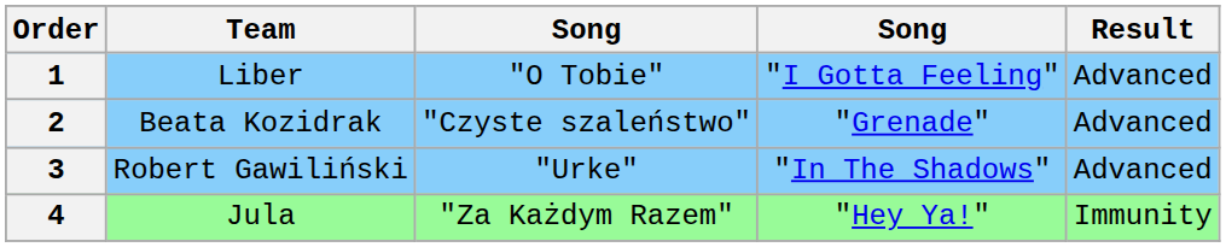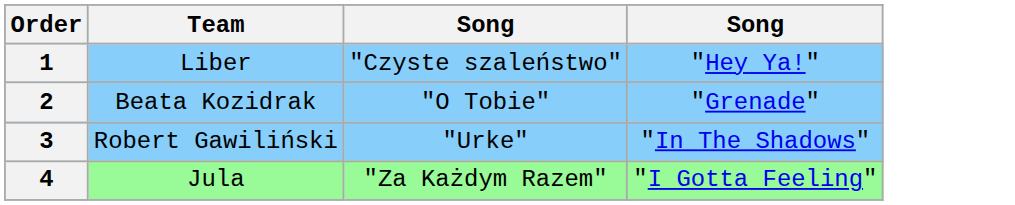 <table class="wikitable plainrowheaders sortable" style="text-align: center; width: auto;">
 <tr>
 <th scope="col">Order</th>
 <th scope="col">Team</th>
 <th scope="col">Song</th>
 <th scope="col">Song</th>
-<th scope="col">Result</th>
 </tr>
 <tr style="background:lightskyblue">
 <th scope="row">1</th>
 <td>Liber</td>
-<td>"O Tobie"</td>
-<td>"<a href='#'>I Gotta Feeling</a>"</td>
-<td>Advanced</td>
+<td>"Czyste szaleństwo"</td>
+<td>"<a href='#'>Hey Ya!</a>"</td>
 </tr>
 <tr style="background:lightskyblue">
 <th scope="row">2</th>
 <td>Beata Kozidrak</td>
-<td>"Czyste szaleństwo"</td>
+<td>"O Tobie"</td>
 <td>"<a href='#'>Grenade</a>"</td>
-<td>Advanced</td>
 </tr>
 <tr style="background:lightskyblue">
 <th scope="row">3</th>
 <td>Robert Gawiliński</td>
 <td>"Urke"</td>
 <td>"<a href='#'>In The Shadows</a>"</td>
-<td>Advanced</td>
 </tr>
 <tr style="background:palegreen">
 <th scope="row">4</th>
 <td>Jula</td>
 <td>"Za Każdym Razem"</td>
-<td>"<a href='#'>Hey Ya!</a>"</td>
-<td>Immunity</td>
+<td>"<a href='#'>I Gotta Feeling</a>"</td>
 </tr>
 </table>
